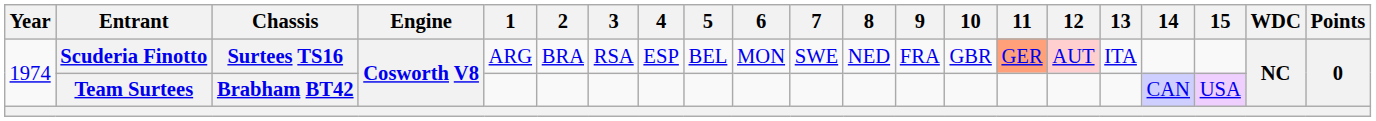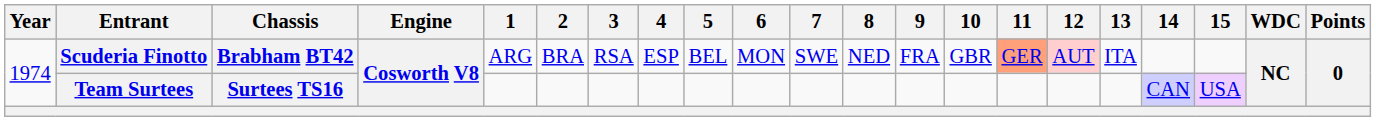 <table class="wikitable" style="text-align:center; font-size:90%">
 <tr>
 <th>Year</th>
 <th>Entrant</th>
 <th>Chassis</th>
 <th>Engine</th>
 <th>1</th>
 <th>2</th>
 <th>3</th>
 <th>4</th>
 <th>5</th>
 <th>6</th>
 <th>7</th>
 <th>8</th>
 <th>9</th>
 <th>10</th>
 <th>11</th>
 <th>12</th>
 <th>13</th>
 <th>14</th>
 <th>15</th>
 <th>WDC</th>
 <th>Points</th>
 </tr>
 <tr>
 <td rowspan=2><a href='#'>1974</a></td>
 <th><a href='#'>Scuderia Finotto</a></th>
-<th><a href='#'>Surtees</a> <a href='#'>TS16</a></th>
+<th><a href='#'>Brabham</a> <a href='#'>BT42</a></th>
 <th rowspan=2><a href='#'>Cosworth</a> <a href='#'>V8</a></th>
 <td><a href='#'>ARG</a></td>
 <td><a href='#'>BRA</a></td>
 <td><a href='#'>RSA</a></td>
 <td><a href='#'>ESP</a></td>
 <td><a href='#'>BEL</a></td>
 <td><a href='#'>MON</a></td>
 <td><a href='#'>SWE</a></td>
 <td><a href='#'>NED</a></td>
 <td><a href='#'>FRA</a></td>
 <td><a href='#'>GBR</a></td>
 <td style="background: lightsalmon;"><a href='#'>GER</a></td>
 <td style="background:#FFCFCF;"><a href='#'>AUT</a><br></td>
 <td><a href='#'>ITA</a></td>
 <td></td>
 <td></td>
 <th rowspan=2>NC</th>
 <th rowspan=2>0</th>
 </tr>
 <tr>
 <th><a href='#'>Team Surtees</a></th>
-<th><a href='#'>Brabham</a> <a href='#'>BT42</a></th>
+<th><a href='#'>Surtees</a> <a href='#'>TS16</a></th>
 <td></td>
 <td></td>
 <td></td>
 <td></td>
 <td></td>
 <td></td>
 <td></td>
 <td></td>
 <td></td>
 <td></td>
 <td></td>
 <td></td>
 <td></td>
 <td style="background:#CFCFFF;"><a href='#'>CAN</a><br></td>
 <td style="background:#EFCFFF;"><a href='#'>USA</a><br></td>
 </tr>
 <tr>
 <th colspan="21"></th>
 </tr>
 </table>
